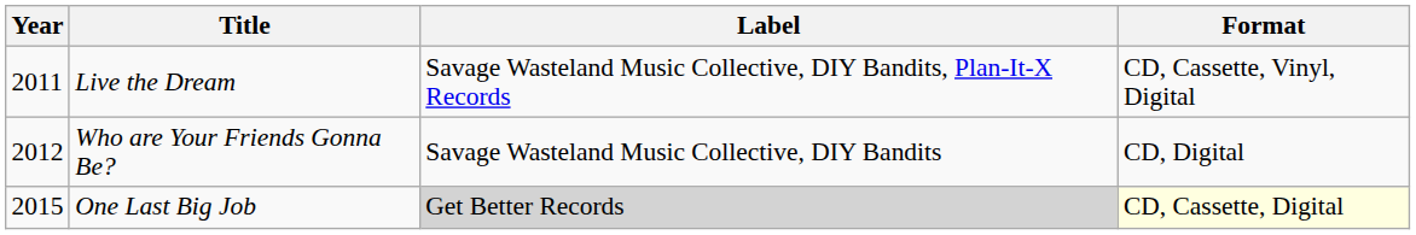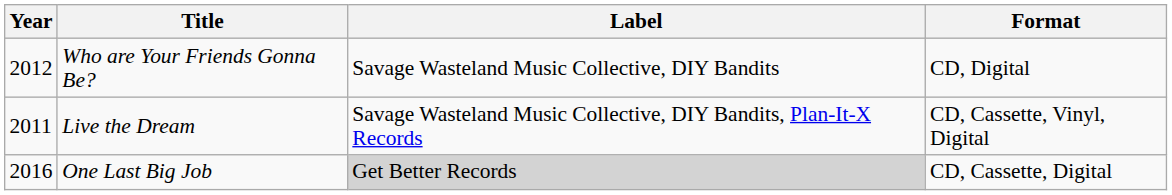 <table class="wikitable">
 <tr>
 <th>Year</th>
 <th>Title</th>
 <th>Label</th>
 <th>Format</th>
 </tr>
 <tr>
+<td>2012</td>
+<td><em>Who are Your Friends Gonna Be?</em></td>
+<td>Savage Wasteland Music Collective, DIY Bandits</td>
+<td>CD, Digital</td>
+</tr>
+<tr>
 <td>2011</td>
 <td><em>Live the Dream</em></td>
 <td>Savage Wasteland Music Collective, DIY Bandits, <a href='#'>Plan-It-X Records</a></td>
 <td>CD, Cassette, Vinyl, Digital</td>
 </tr>
 <tr>
-<td>2012</td>
-<td><em>Who are Your Friends Gonna Be?</em></td>
-<td>Savage Wasteland Music Collective, DIY Bandits</td>
-<td>CD, Digital</td>
-</tr>
-<tr>
-<td>2015</td>
+<td>2016</td>
 <td><em>One Last Big Job</em></td>
 <td style="background: lightgrey;">Get Better Records</td>
-<td style="background: lightyellow;">CD, Cassette, Digital</td>
+<td>CD, Cassette, Digital</td>
 </tr>
 </table>
